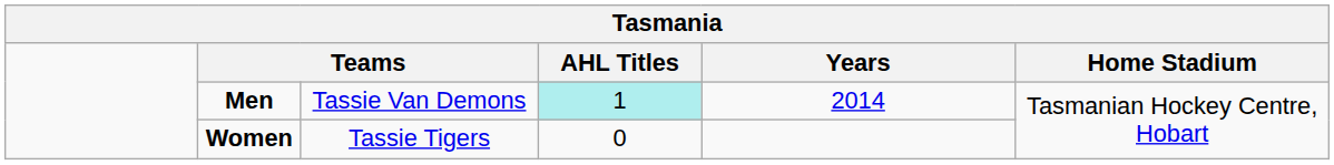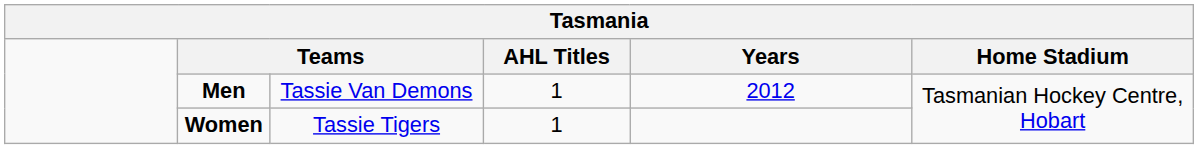 <table class="wikitable" style="text-align: center;">
 <tr>
 <th colspan=6><strong>Tasmania</strong></th>
 </tr>
 <tr>
 <td rowspan=3; style="width:120px"></td>
 <th colspan=2>Teams</th>
 <th style="width:100px">AHL Titles</th>
 <th>Years</th>
 <th style="width:200px">Home Stadium</th>
 </tr>
 <tr>
 <td style="width: 60px"><strong>Men</strong></td>
 <td style="width: 150px"><a href='#'>Tassie Van Demons</a></td>
-<td style="background: paleturquoise;">1</td>
-<td style="width: 200px"><a href='#'>2014</a></td>
+<td>1</td>
+<td style="width: 200px"><a href='#'>2012</a></td>
 <td rowspan=2>Tasmanian Hockey Centre,<br><a href='#'>Hobart</a></td>
 </tr>
 <tr>
 <td style="width: 60px"><strong>Women</strong></td>
 <td style="width: 150px"><a href='#'>Tassie Tigers</a></td>
-<td>0</td>
+<td>1</td>
 <td style="width: 200px"></td>
 </tr>
 </table>
